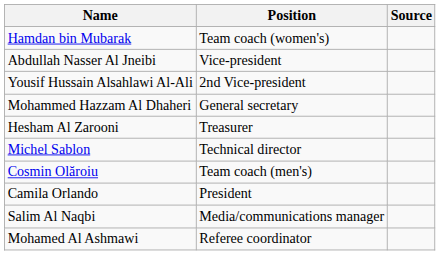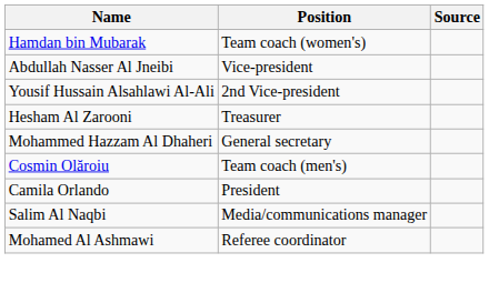 <table class="wikitable">
 <tr>
 <th>Name</th>
 <th>Position</th>
 <th>Source</th>
 </tr>
 <tr>
 <td> <a href='#'>Hamdan bin Mubarak</a></td>
 <td>Team coach (women's)</td>
 <td></td>
 </tr>
 <tr>
 <td> Abdullah Nasser Al Jneibi</td>
 <td>Vice-president</td>
 <td></td>
 </tr>
 <tr>
 <td> Yousif Hussain Alsahlawi Al-Ali</td>
 <td>2nd Vice-president</td>
 <td></td>
 </tr>
 <tr>
-<td> Mohammed Hazzam Al Dhaheri</td>
-<td>General secretary</td>
-<td></td>
-</tr>
-<tr>
 <td> Hesham Al Zarooni</td>
 <td>Treasurer</td>
 <td></td>
 </tr>
 <tr>
-<td> <a href='#'>Michel Sablon</a></td>
-<td>Technical director</td>
+<td> Mohammed Hazzam Al Dhaheri</td>
+<td>General secretary</td>
 <td></td>
 </tr>
 <tr>
 <td> <a href='#'>Cosmin Olăroiu</a></td>
 <td>Team coach (men's)</td>
 <td></td>
 </tr>
 <tr>
 <td> Camila Orlando</td>
 <td>President</td>
 <td></td>
 </tr>
 <tr>
 <td> Salim Al Naqbi</td>
 <td>Media/communications manager</td>
 <td></td>
 </tr>
 <tr>
 <td> Mohamed Al Ashmawi</td>
 <td>Referee coordinator</td>
 <td></td>
 </tr>
 </table>
